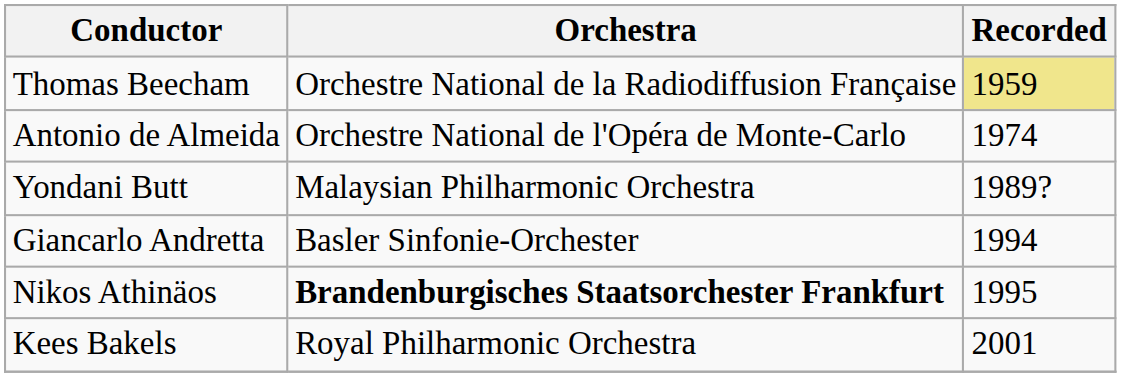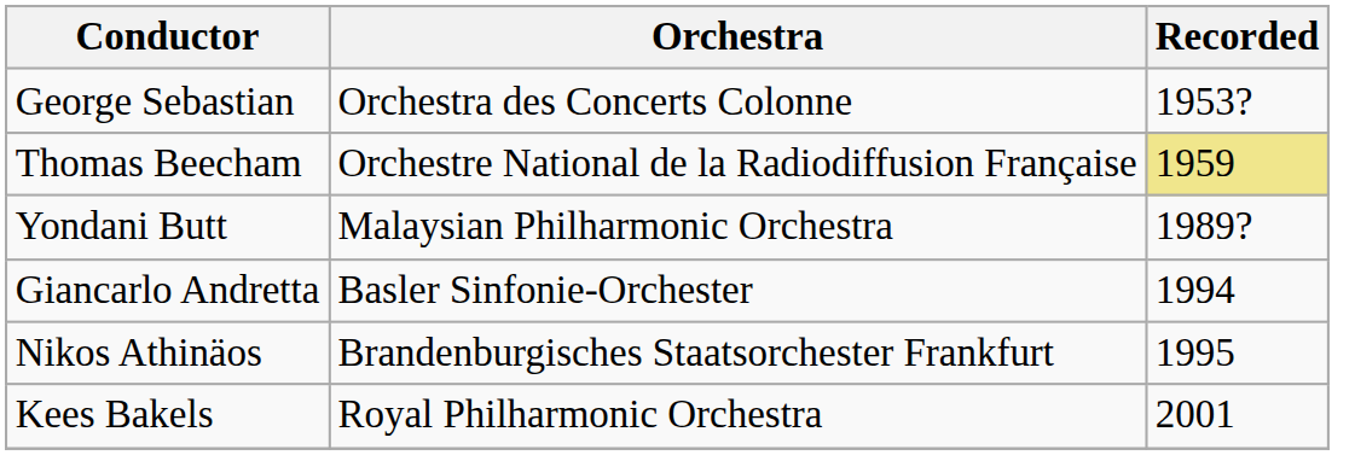 <table class="wikitable">
 <tr>
 <th>Conductor</th>
 <th>Orchestra</th>
 <th>Recorded</th>
 </tr>
 <tr>
+<td>George Sebastian</td>
+<td>Orchestra des Concerts Colonne</td>
+<td>1953?</td>
+</tr>
+<tr>
 <td>Thomas Beecham</td>
 <td>Orchestre National de la Radiodiffusion Française</td>
 <td style="background: khaki;">1959</td>
-</tr>
-<tr>
-<td>Antonio de Almeida</td>
-<td>Orchestre National de l'Opéra de Monte-Carlo</td>
-<td>1974</td>
 </tr>
 <tr>
 <td>Yondani Butt</td>
 <td>Malaysian Philharmonic Orchestra</td>
 <td>1989?</td>
 </tr>
 <tr>
 <td>Giancarlo Andretta</td>
 <td>Basler Sinfonie-Orchester</td>
 <td>1994</td>
 </tr>
 <tr>
 <td>Nikos Athinäos</td>
-<td><strong>Brandenburgisches Staatsorchester Frankfurt</strong></td>
+<td>Brandenburgisches Staatsorchester Frankfurt</td>
 <td>1995</td>
 </tr>
 <tr>
 <td>Kees Bakels</td>
 <td>Royal Philharmonic Orchestra</td>
 <td>2001</td>
 </tr>
 <tr>
 </tr>
 </table>
